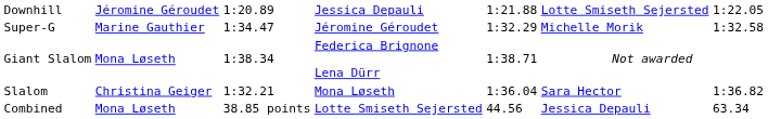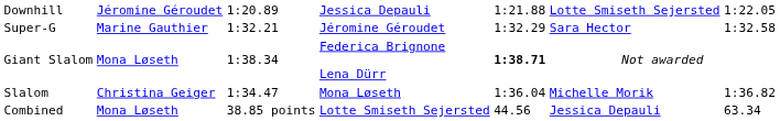 <table>
 <tr>
 <td>Downhill</td>
 <td><a href='#'>Jéromine Géroudet</a><br></td>
 <td>1:20.89</td>
 <td><a href='#'>Jessica Depauli</a><br></td>
 <td>1:21.88</td>
 <td><a href='#'>Lotte Smiseth Sejersted</a><br></td>
 <td>1:22.05</td>
 </tr>
 <tr>
 <td>Super-G</td>
 <td><a href='#'>Marine Gauthier</a><br></td>
-<td>1:34.47</td>
+<td>1:32.21</td>
 <td><a href='#'>Jéromine Géroudet</a><br></td>
 <td>1:32.29</td>
-<td><a href='#'>Michelle Morik</a><br></td>
+<td><a href='#'>Sara Hector</a><br></td>
 <td>1:32.58</td>
 </tr>
 <tr>
 <td>Giant Slalom</td>
 <td><a href='#'>Mona Løseth</a><br></td>
 <td>1:38.34</td>
 <td><a href='#'>Federica Brignone</a><br><br><a href='#'>Lena Dürr</a><br></td>
-<td>1:38.71</td>
+<td><strong>1:38.71</strong></td>
 <td colspan="2" align="center"><em>Not awarded</em></td>
 </tr>
 <tr>
 <td>Slalom</td>
 <td><a href='#'>Christina Geiger</a><br></td>
-<td>1:32.21</td>
+<td>1:34.47</td>
 <td><a href='#'>Mona Løseth</a><br></td>
 <td>1:36.04</td>
-<td><a href='#'>Sara Hector</a><br></td>
+<td><a href='#'>Michelle Morik</a><br></td>
 <td>1:36.82</td>
 </tr>
 <tr>
 <td>Combined</td>
 <td><a href='#'>Mona Løseth</a><br></td>
 <td>38.85 points</td>
 <td><a href='#'>Lotte Smiseth Sejersted</a><br></td>
 <td>44.56</td>
 <td><a href='#'>Jessica Depauli</a><br></td>
 <td>63.34</td>
 </tr>
 </table>
